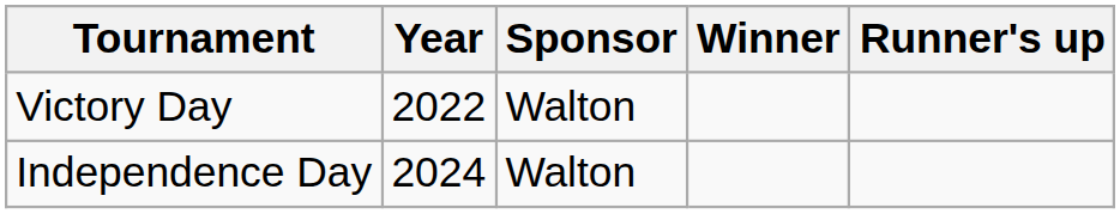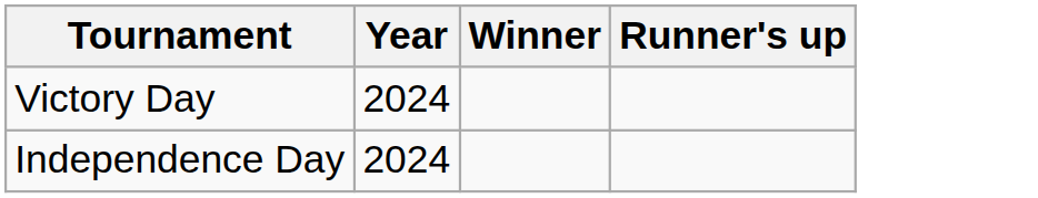 <table class="wikitable">
 <tr>
 <th>Tournament</th>
 <th>Year</th>
-<th>Sponsor</th>
 <th>Winner</th>
 <th>Runner's up</th>
 </tr>
 <tr>
 <td>Victory Day</td>
-<td>2022</td>
-<td>Walton</td>
+<td>2024</td>
 <td></td>
 <td></td>
 </tr>
 <tr>
 <td>Independence Day</td>
 <td>2024</td>
-<td>Walton</td>
 <td></td>
 <td></td>
 </tr>
 </table>
